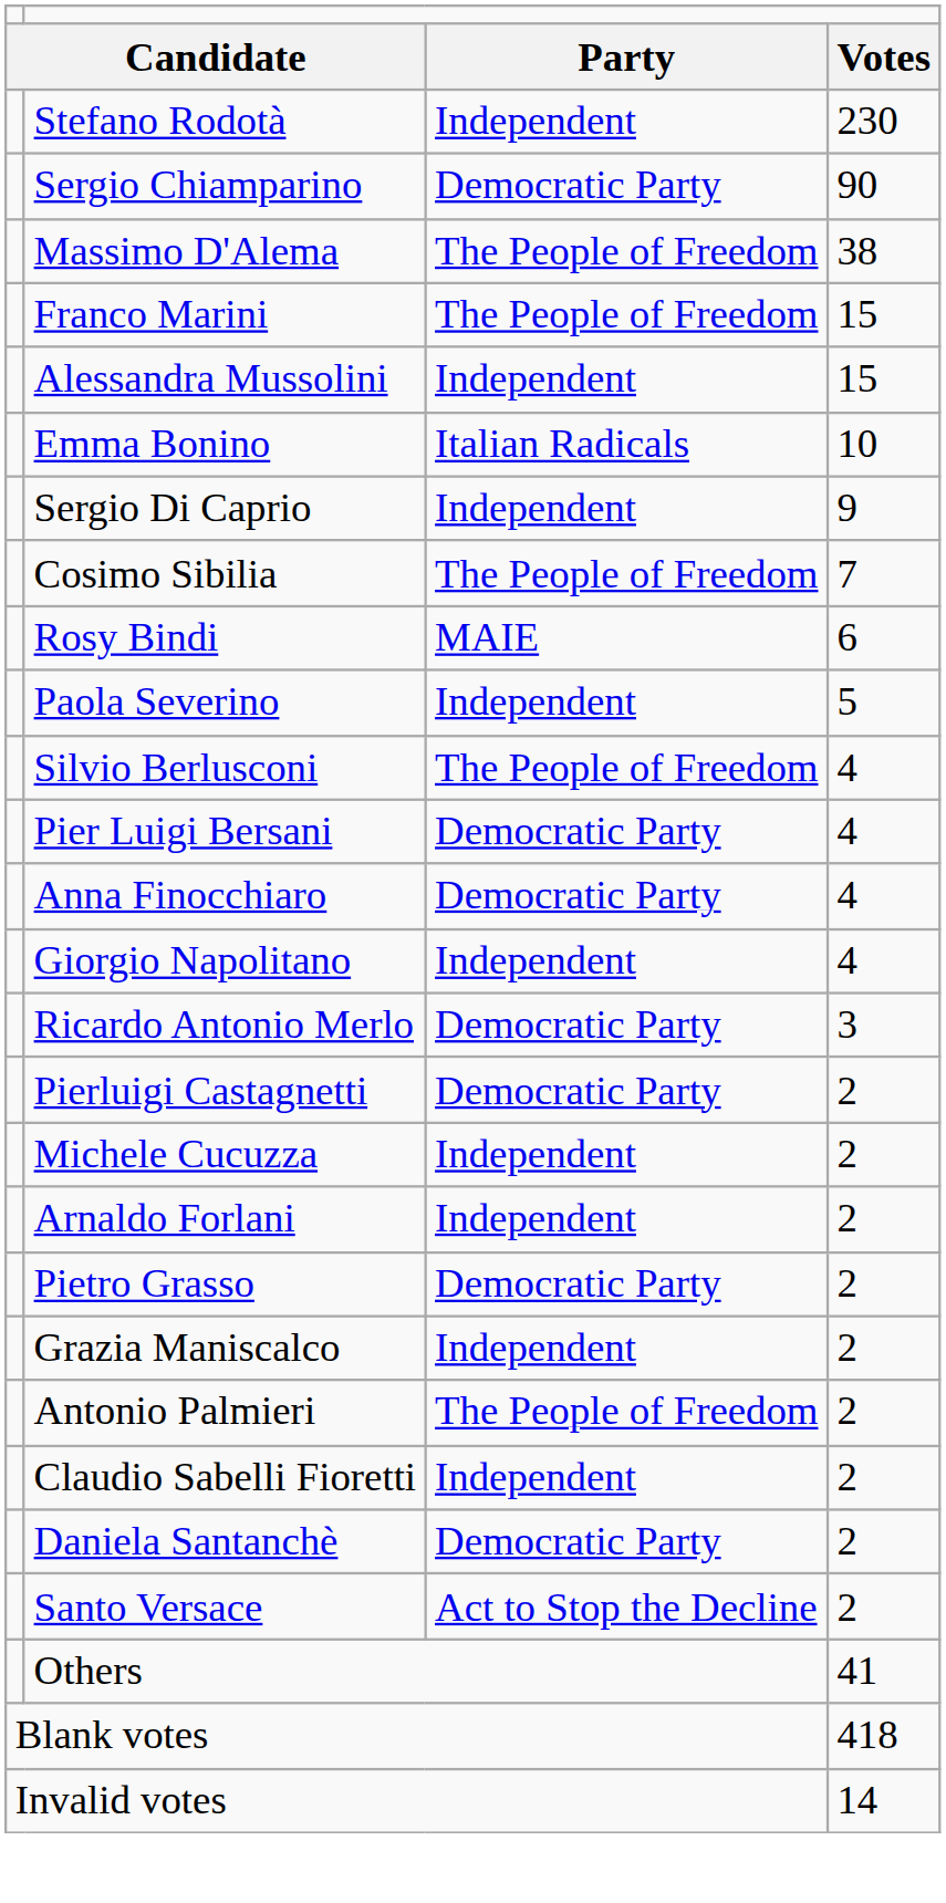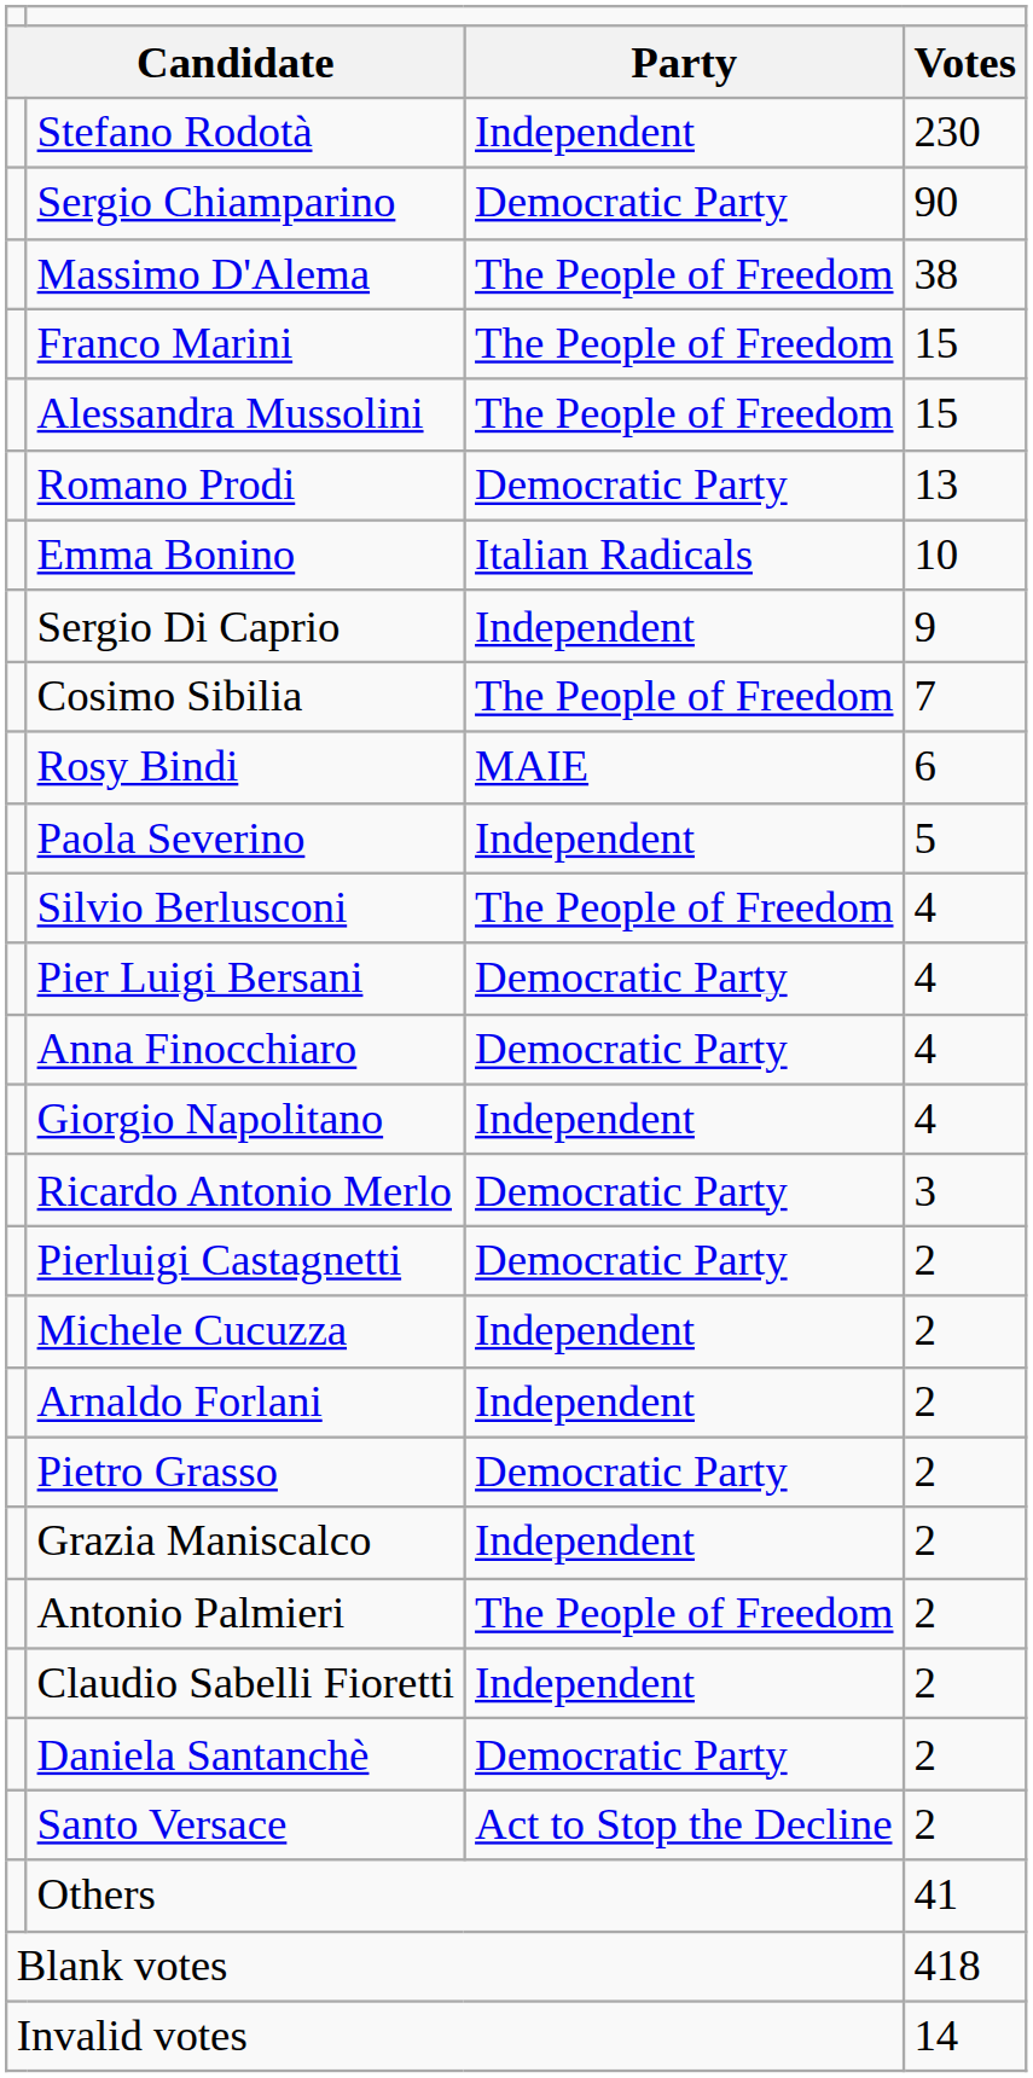 <table class="wikitable" style="font-size: align=left">
 <tr>
 <td></td>
 </tr>
 <tr>
 <th colspan=2>Candidate</th>
 <th>Party</th>
 <th>Votes</th>
 </tr>
 <tr>
 <td bgcolor=></td>
 <td><a href='#'>Stefano Rodotà</a></td>
 <td><a href='#'>Independent</a></td>
 <td>230</td>
 </tr>
 <tr>
 <td bgcolor=></td>
 <td><a href='#'>Sergio Chiamparino</a></td>
 <td><a href='#'>Democratic Party</a></td>
 <td>90</td>
 </tr>
 <tr>
 <td bgcolor=></td>
 <td><a href='#'>Massimo D'Alema</a></td>
 <td><a href='#'>The People of Freedom</a></td>
 <td>38</td>
 </tr>
 <tr>
 <td bgcolor=></td>
 <td><a href='#'>Franco Marini</a></td>
 <td><a href='#'>The People of Freedom</a></td>
 <td>15</td>
 </tr>
 <tr>
 <td bgcolor=></td>
 <td><a href='#'>Alessandra Mussolini</a></td>
-<td><a href='#'>Independent</a></td>
+<td><a href='#'>The People of Freedom</a></td>
 <td>15</td>
+</tr>
+<tr>
+<td bgcolor=></td>
+<td><a href='#'>Romano Prodi</a></td>
+<td><a href='#'>Democratic Party</a></td>
+<td>13</td>
 </tr>
 <tr>
 <td bgcolor=></td>
 <td><a href='#'>Emma Bonino</a></td>
 <td><a href='#'>Italian Radicals</a></td>
 <td>10</td>
 </tr>
 <tr>
 <td bgcolor=></td>
 <td>Sergio Di Caprio</td>
 <td><a href='#'>Independent</a></td>
 <td>9</td>
 </tr>
 <tr>
 <td bgcolor=></td>
 <td>Cosimo Sibilia</td>
 <td><a href='#'>The People of Freedom</a></td>
 <td>7</td>
 </tr>
 <tr>
 <td bgcolor=></td>
 <td><a href='#'>Rosy Bindi</a></td>
 <td><a href='#'>MAIE</a></td>
 <td>6</td>
 </tr>
 <tr>
 <td bgcolor=></td>
 <td><a href='#'>Paola Severino</a></td>
 <td><a href='#'>Independent</a></td>
 <td>5</td>
 </tr>
 <tr>
 <td bgcolor=></td>
 <td><a href='#'>Silvio Berlusconi</a></td>
 <td><a href='#'>The People of Freedom</a></td>
 <td>4</td>
 </tr>
 <tr>
 <td bgcolor=></td>
 <td><a href='#'>Pier Luigi Bersani</a></td>
 <td><a href='#'>Democratic Party</a></td>
 <td>4</td>
 </tr>
 <tr>
 <td bgcolor=></td>
 <td><a href='#'>Anna Finocchiaro</a></td>
 <td><a href='#'>Democratic Party</a></td>
 <td>4</td>
 </tr>
 <tr>
 <td bgcolor=></td>
 <td><a href='#'>Giorgio Napolitano</a></td>
 <td><a href='#'>Independent</a></td>
 <td>4</td>
 </tr>
 <tr>
 <td bgcolor=></td>
 <td><a href='#'>Ricardo Antonio Merlo</a></td>
 <td><a href='#'>Democratic Party</a></td>
 <td>3</td>
 </tr>
 <tr>
 <td bgcolor=></td>
 <td><a href='#'>Pierluigi Castagnetti</a></td>
 <td><a href='#'>Democratic Party</a></td>
 <td>2</td>
 </tr>
 <tr>
 <td bgcolor=></td>
 <td><a href='#'>Michele Cucuzza</a></td>
 <td><a href='#'>Independent</a></td>
 <td>2</td>
 </tr>
 <tr>
 <td bgcolor=></td>
 <td><a href='#'>Arnaldo Forlani</a></td>
 <td><a href='#'>Independent</a></td>
 <td>2</td>
 </tr>
 <tr>
 <td bgcolor=></td>
 <td><a href='#'>Pietro Grasso</a></td>
 <td><a href='#'>Democratic Party</a></td>
 <td>2</td>
 </tr>
 <tr>
 <td bgcolor=></td>
 <td>Grazia Maniscalco</td>
 <td><a href='#'>Independent</a></td>
 <td>2</td>
 </tr>
 <tr>
 <td bgcolor=></td>
 <td>Antonio Palmieri</td>
 <td><a href='#'>The People of Freedom</a></td>
 <td>2</td>
 </tr>
 <tr>
 <td bgcolor=></td>
 <td>Claudio Sabelli Fioretti</td>
 <td><a href='#'>Independent</a></td>
 <td>2</td>
 </tr>
 <tr>
 <td bgcolor=></td>
 <td><a href='#'>Daniela Santanchè</a></td>
 <td><a href='#'>Democratic Party</a></td>
 <td>2</td>
 </tr>
 <tr>
 <td bgcolor=></td>
 <td><a href='#'>Santo Versace</a></td>
 <td><a href='#'>Act to Stop the Decline</a></td>
 <td>2</td>
 </tr>
 <tr>
 <td bgcolor=></td>
 <td colspan=2>Others</td>
 <td>41</td>
 </tr>
 <tr>
 <td colspan=3>Blank votes</td>
 <td>418</td>
 </tr>
 <tr>
 <td colspan=3>Invalid votes</td>
 <td>14</td>
 </tr>
 </table>
